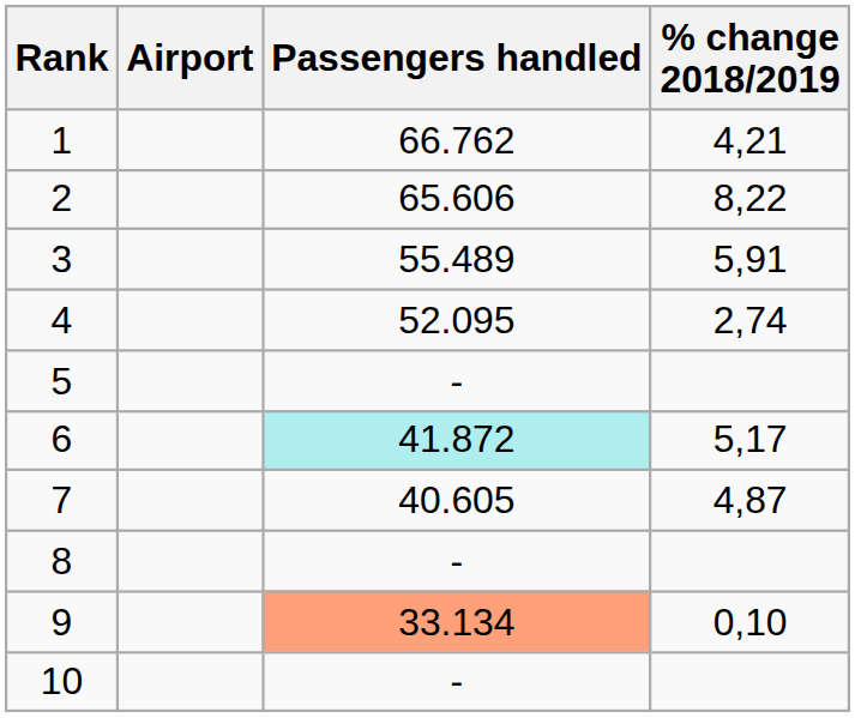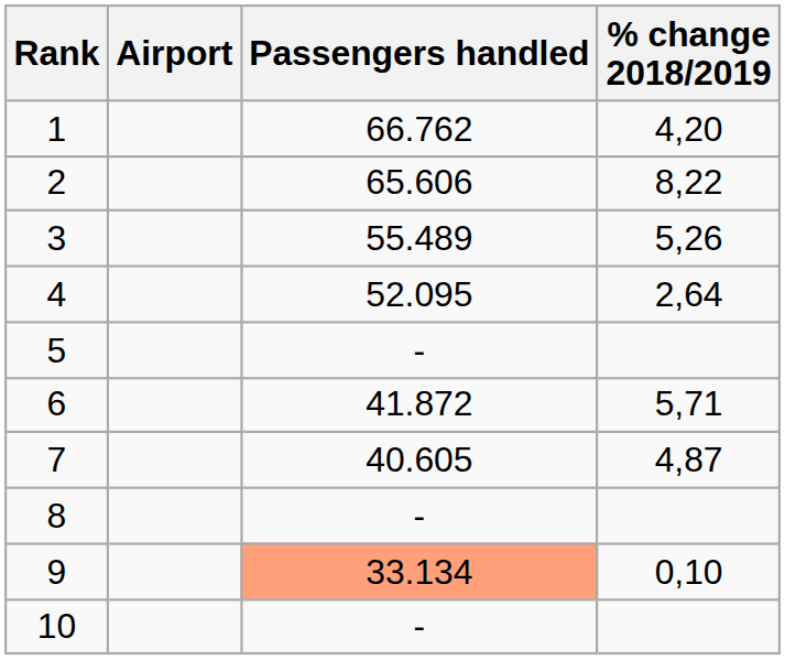 <table class="wikitable sortable" style="font-size: 90%" width= align=>
 <tr>
 <th>Rank</th>
 <th>Airport</th>
 <th>Passengers handled</th>
 <th>% change<br>2018/2019</th>
 </tr>
 <tr>
 <td align=center>1</td>
 <td></td>
 <td align=center>66.762</td>
-<td align=center> 4,21</td>
+<td align=center> 4,20</td>
 </tr>
 <tr>
 <td align=center>2</td>
 <td></td>
 <td align=center>65.606</td>
 <td align=center> 8,22</td>
 </tr>
 <tr>
 <td align=center>3</td>
 <td></td>
 <td align=center>55.489</td>
-<td align=center> 5,91</td>
+<td align=center> 5,26</td>
 </tr>
 <tr>
 <td align=center>4</td>
 <td></td>
 <td align=center>52.095</td>
-<td align=center> 2,74</td>
+<td align=center> 2,64</td>
 </tr>
 <tr>
 <td align=center>5</td>
 <td></td>
 <td align=center>-</td>
 <td align=center></td>
 </tr>
 <tr>
 <td align=center>6</td>
 <td></td>
-<td align=center style="background: paleturquoise;">41.872</td>
-<td align=center> 5,17</td>
+<td align=center>41.872</td>
+<td align=center> 5,71</td>
 </tr>
 <tr>
 <td align=center>7</td>
 <td></td>
 <td align=center>40.605</td>
 <td align=center> 4,87</td>
 </tr>
 <tr>
 <td align=center>8</td>
 <td></td>
 <td align=center>-</td>
 <td align=center></td>
 </tr>
 <tr>
 <td align=center>9</td>
 <td></td>
 <td align=center style="background: lightsalmon;">33.134</td>
 <td align=center> 0,10</td>
 </tr>
 <tr>
 <td align=center>10</td>
 <td></td>
 <td align=center>-</td>
 <td align=center></td>
 </tr>
 </table>
